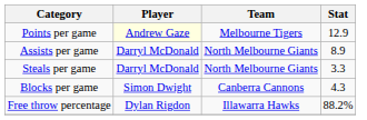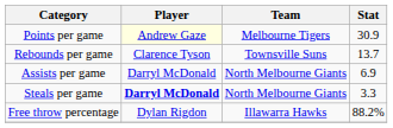 <table class="wikitable" style="text-align:center">
 <tr>
 <th>Category</th>
 <th>Player</th>
 <th>Team</th>
 <th>Stat</th>
 </tr>
 <tr>
 <td><a href='#'>Points</a> per game</td>
 <td style="background: lightyellow;"><a href='#'>Andrew Gaze</a></td>
 <td><a href='#'>Melbourne Tigers</a></td>
-<td>12.9</td>
+<td>30.9</td>
+</tr>
+<tr>
+<td><a href='#'>Rebounds</a> per game</td>
+<td><a href='#'>Clarence Tyson</a></td>
+<td><a href='#'>Townsville Suns</a></td>
+<td>13.7</td>
 </tr>
 <tr>
 <td><a href='#'>Assists</a> per game</td>
 <td><a href='#'>Darryl McDonald</a></td>
 <td><a href='#'>North Melbourne Giants</a></td>
-<td>8.9</td>
+<td>6.9</td>
 </tr>
 <tr>
 <td><a href='#'>Steals</a> per game</td>
-<td><a href='#'>Darryl McDonald</a></td>
+<td><strong><a href='#'>Darryl McDonald</a></strong></td>
 <td><a href='#'>North Melbourne Giants</a></td>
 <td>3.3</td>
-</tr>
-<tr>
-<td><a href='#'>Blocks</a> per game</td>
-<td><a href='#'>Simon Dwight</a></td>
-<td><a href='#'>Canberra Cannons</a></td>
-<td>4.3</td>
 </tr>
 <tr>
 <td><a href='#'>Free throw</a> percentage</td>
 <td><a href='#'>Dylan Rigdon</a></td>
 <td><a href='#'>Illawarra Hawks</a></td>
 <td>88.2%</td>
 </tr>
 <tr>
 </tr>
 </table>
